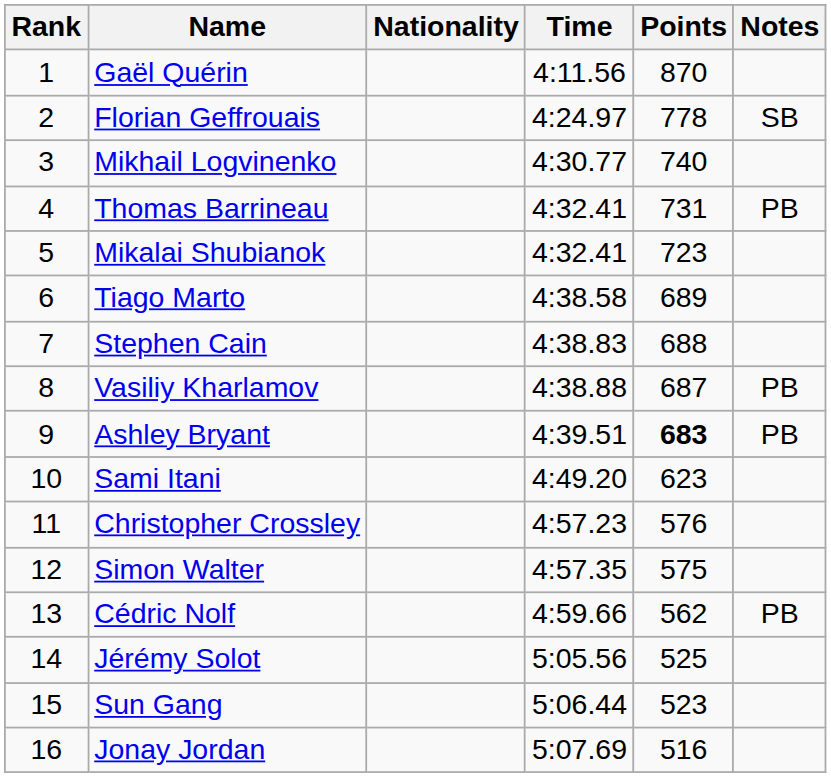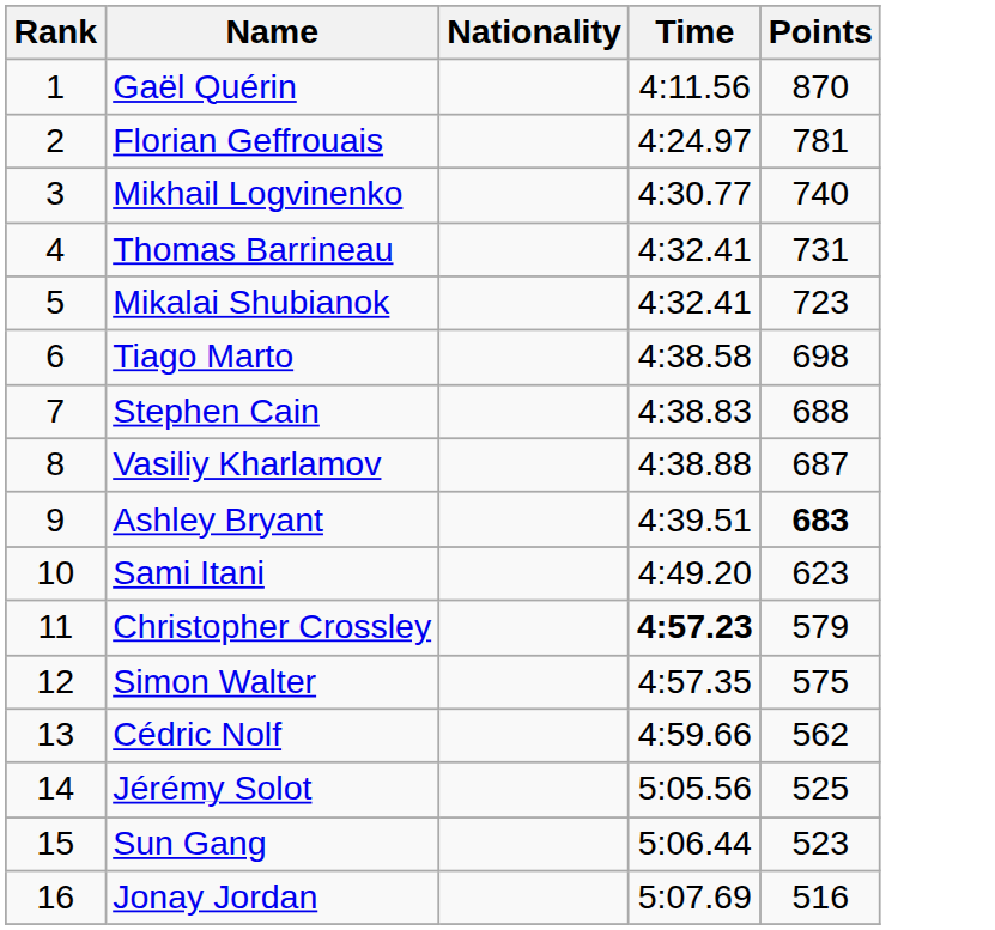 <table class="wikitable sortable" style="text-align:center">
 <tr>
 <th>Rank</th>
 <th>Name</th>
 <th>Nationality</th>
 <th>Time</th>
 <th>Points</th>
-<th>Notes</th>
 </tr>
 <tr>
 <td>1</td>
 <td align="left"><a href='#'>Gaël Quérin</a></td>
 <td align=left></td>
 <td>4:11.56</td>
 <td>870</td>
-<td></td>
 </tr>
 <tr>
 <td>2</td>
 <td align="left"><a href='#'>Florian Geffrouais</a></td>
 <td align=left></td>
 <td>4:24.97</td>
-<td>778</td>
-<td>SB</td>
+<td>781</td>
 </tr>
 <tr>
 <td>3</td>
 <td align="left"><a href='#'>Mikhail Logvinenko</a></td>
 <td align=left></td>
 <td>4:30.77</td>
 <td>740</td>
-<td></td>
 </tr>
 <tr>
 <td>4</td>
 <td align="left"><a href='#'>Thomas Barrineau</a></td>
 <td align=left></td>
 <td>4:32.41</td>
 <td>731</td>
-<td>PB</td>
 </tr>
 <tr>
 <td>5</td>
 <td align="left"><a href='#'>Mikalai Shubianok</a></td>
 <td align=left></td>
 <td>4:32.41</td>
 <td>723</td>
-<td></td>
 </tr>
 <tr>
 <td>6</td>
 <td align="left"><a href='#'>Tiago Marto</a></td>
 <td align=left></td>
 <td>4:38.58</td>
-<td>689</td>
-<td></td>
+<td>698</td>
 </tr>
 <tr>
 <td>7</td>
 <td align="left"><a href='#'>Stephen Cain</a></td>
 <td align=left></td>
 <td>4:38.83</td>
 <td>688</td>
-<td></td>
 </tr>
 <tr>
 <td>8</td>
 <td align="left"><a href='#'>Vasiliy Kharlamov</a></td>
 <td align=left></td>
 <td>4:38.88</td>
 <td>687</td>
-<td>PB</td>
 </tr>
 <tr>
 <td>9</td>
 <td align="left"><a href='#'>Ashley Bryant</a></td>
 <td align=left></td>
 <td>4:39.51</td>
 <td><strong>683</strong></td>
-<td>PB</td>
 </tr>
 <tr>
 <td>10</td>
 <td align="left"><a href='#'>Sami Itani</a></td>
 <td align=left></td>
 <td>4:49.20</td>
 <td>623</td>
-<td></td>
 </tr>
 <tr>
 <td>11</td>
 <td align="left"><a href='#'>Christopher Crossley</a></td>
 <td align=left></td>
-<td>4:57.23</td>
-<td>576</td>
-<td></td>
+<td><strong>4:57.23</strong></td>
+<td>579</td>
 </tr>
 <tr>
 <td>12</td>
 <td align="left"><a href='#'>Simon Walter</a></td>
 <td align=left></td>
 <td>4:57.35</td>
 <td>575</td>
-<td></td>
 </tr>
 <tr>
 <td>13</td>
 <td align="left"><a href='#'>Cédric Nolf</a></td>
 <td align=left></td>
 <td>4:59.66</td>
 <td>562</td>
-<td>PB</td>
 </tr>
 <tr>
 <td>14</td>
 <td align="left"><a href='#'>Jérémy Solot</a></td>
 <td align=left></td>
 <td>5:05.56</td>
 <td>525</td>
-<td></td>
 </tr>
 <tr>
 <td>15</td>
 <td align="left"><a href='#'>Sun Gang</a></td>
 <td align=left></td>
 <td>5:06.44</td>
 <td>523</td>
-<td></td>
 </tr>
 <tr>
 <td>16</td>
 <td align="left"><a href='#'>Jonay Jordan</a></td>
 <td align=left></td>
 <td>5:07.69</td>
 <td>516</td>
-<td></td>
 </tr>
 </table>
